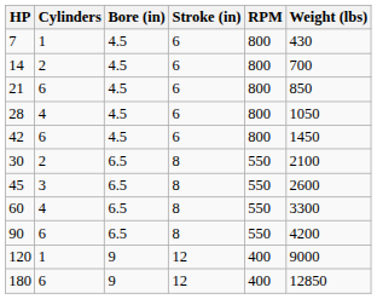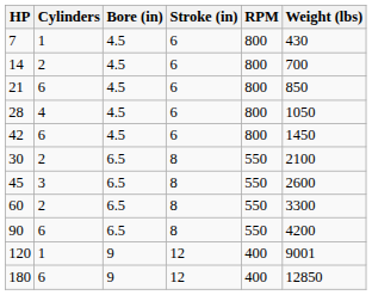 <table class="wikitable">
 <tr>
 <th>HP</th>
 <th>Cylinders</th>
 <th>Bore (in)</th>
 <th>Stroke (in)</th>
 <th>RPM</th>
 <th>Weight (lbs)</th>
 </tr>
 <tr>
 <td>7</td>
 <td>1</td>
 <td>4.5</td>
 <td>6</td>
 <td>800</td>
 <td>430</td>
 </tr>
 <tr>
 <td>14</td>
 <td>2</td>
 <td>4.5</td>
 <td>6</td>
 <td>800</td>
 <td>700</td>
 </tr>
 <tr>
 <td>21</td>
 <td>6</td>
 <td>4.5</td>
 <td>6</td>
 <td>800</td>
 <td>850</td>
 </tr>
 <tr>
 <td>28</td>
 <td>4</td>
 <td>4.5</td>
 <td>6</td>
 <td>800</td>
 <td>1050</td>
 </tr>
 <tr>
 <td>42</td>
 <td>6</td>
 <td>4.5</td>
 <td>6</td>
 <td>800</td>
 <td>1450</td>
 </tr>
 <tr>
 <td>30</td>
 <td>2</td>
 <td>6.5</td>
 <td>8</td>
 <td>550</td>
 <td>2100</td>
 </tr>
 <tr>
 <td>45</td>
 <td>3</td>
 <td>6.5</td>
 <td>8</td>
 <td>550</td>
 <td>2600</td>
 </tr>
 <tr>
 <td>60</td>
-<td>4</td>
+<td>2</td>
 <td>6.5</td>
 <td>8</td>
 <td>550</td>
 <td>3300</td>
 </tr>
 <tr>
 <td>90</td>
 <td>6</td>
 <td>6.5</td>
 <td>8</td>
 <td>550</td>
 <td>4200</td>
 </tr>
 <tr>
 <td>120</td>
 <td>1</td>
 <td>9</td>
 <td>12</td>
 <td>400</td>
-<td>9000</td>
+<td>9001</td>
 </tr>
 <tr>
 <td>180</td>
 <td>6</td>
 <td>9</td>
 <td>12</td>
 <td>400</td>
 <td>12850</td>
 </tr>
 </table>
